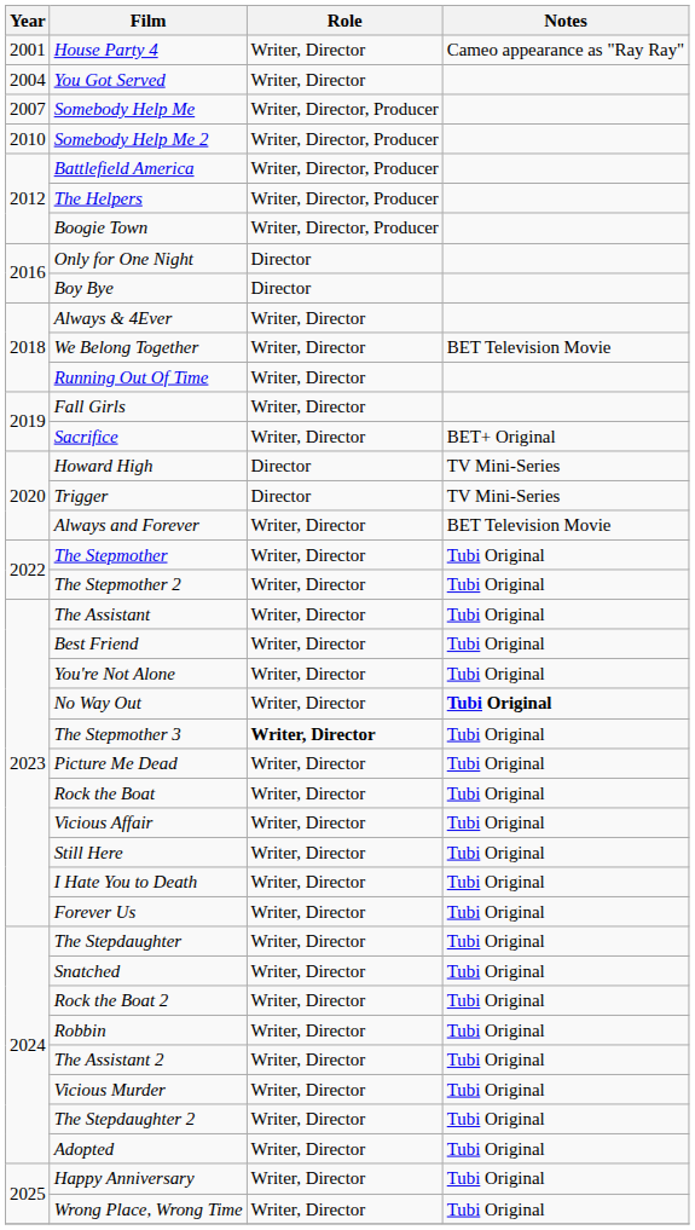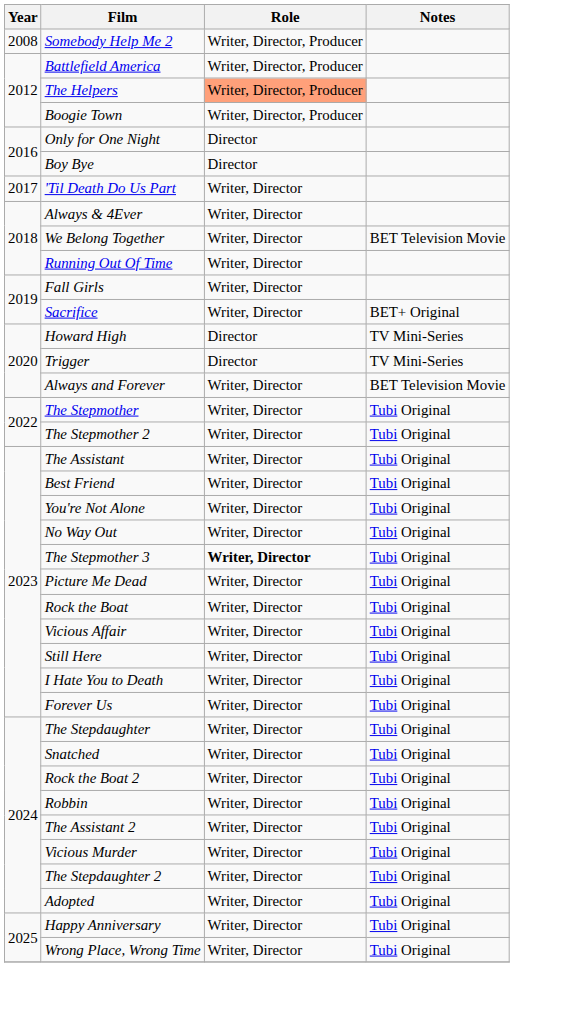 <table class="wikitable" style="font-size: 95%;">
 <tr>
 <th>Year</th>
 <th>Film</th>
 <th>Role</th>
 <th>Notes</th>
 </tr>
 <tr>
-<td>2001</td>
-<td><em><a href='#'>House Party 4</a></em></td>
-<td>Writer, Director</td>
-<td>Cameo appearance as "Ray Ray"</td>
-</tr>
-<tr>
-<td>2004</td>
-<td><em><a href='#'>You Got Served</a></em></td>
-<td>Writer, Director</td>
-<td></td>
-</tr>
-<tr>
-<td>2007</td>
-<td><em><a href='#'>Somebody Help Me</a></em></td>
-<td>Writer, Director, Producer</td>
-<td></td>
-</tr>
-<tr>
-<td>2010</td>
+<td>2008</td>
 <td><em><a href='#'>Somebody Help Me 2</a></em></td>
 <td>Writer, Director, Producer</td>
 <td></td>
 </tr>
 <tr>
 <td rowspan=3>2012</td>
 <td><em><a href='#'>Battlefield America</a></em></td>
 <td>Writer, Director, Producer</td>
 <td></td>
 </tr>
 <tr>
 <td><em><a href='#'>The Helpers</a></em></td>
-<td>Writer, Director, Producer</td>
+<td style="background: lightsalmon;">Writer, Director, Producer</td>
 <td></td>
 </tr>
 <tr>
 <td><em>Boogie Town</em></td>
 <td>Writer, Director, Producer</td>
 <td></td>
 </tr>
 <tr>
 <td rowspan=2>2016</td>
 <td><em>Only for One Night</em></td>
 <td>Director</td>
 <td></td>
 </tr>
 <tr>
 <td><em>Boy Bye</em></td>
 <td>Director</td>
+<td></td>
+</tr>
+<tr>
+<td>2017</td>
+<td><em><a href='#'>'Til Death Do Us Part</a></em></td>
+<td>Writer, Director</td>
 <td></td>
 </tr>
 <tr>
 <td rowspan=3>2018</td>
 <td><em>Always & 4Ever</em></td>
 <td>Writer, Director</td>
 <td></td>
 </tr>
 <tr>
 <td><em>We Belong Together</em></td>
 <td>Writer, Director</td>
 <td>BET Television Movie</td>
 </tr>
 <tr>
 <td><em><a href='#'>Running Out Of Time</a></em></td>
 <td>Writer, Director</td>
 <td></td>
 </tr>
 <tr>
 <td rowspan=2>2019</td>
 <td><em>Fall Girls</em></td>
 <td>Writer, Director</td>
 <td></td>
 </tr>
 <tr>
 <td><em><a href='#'>Sacrifice</a></em></td>
 <td>Writer, Director</td>
 <td>BET+ Original</td>
 </tr>
 <tr>
 <td rowspan=3>2020</td>
 <td><em>Howard High</em></td>
 <td>Director</td>
 <td>TV Mini-Series</td>
 </tr>
 <tr>
 <td><em>Trigger</em></td>
 <td>Director</td>
 <td>TV Mini-Series</td>
 </tr>
 <tr>
 <td><em>Always and Forever</em></td>
 <td>Writer, Director</td>
 <td>BET Television Movie</td>
 </tr>
 <tr>
 <td rowspan=2>2022</td>
 <td><em><a href='#'>The Stepmother</a></em></td>
 <td>Writer, Director</td>
 <td><a href='#'>Tubi</a> Original</td>
 </tr>
 <tr>
 <td><em>The Stepmother 2</em></td>
 <td>Writer, Director</td>
 <td><a href='#'>Tubi</a> Original</td>
 </tr>
 <tr>
 <td rowspan=11>2023</td>
 <td><em>The Assistant</em></td>
 <td>Writer, Director</td>
 <td><a href='#'>Tubi</a> Original</td>
 </tr>
 <tr>
 <td><em>Best Friend</em></td>
 <td>Writer, Director</td>
 <td><a href='#'>Tubi</a> Original</td>
 </tr>
 <tr>
 <td><em>You're Not Alone</em></td>
 <td>Writer, Director</td>
 <td><a href='#'>Tubi</a> Original</td>
 </tr>
 <tr>
 <td><em>No Way Out</em></td>
 <td>Writer, Director</td>
-<td><strong><a href='#'>Tubi</a> Original</strong></td>
+<td><a href='#'>Tubi</a> Original</td>
 </tr>
 <tr>
 <td><em>The Stepmother 3</em></td>
 <td><strong>Writer, Director</strong></td>
 <td><a href='#'>Tubi</a> Original</td>
 </tr>
 <tr>
 <td><em>Picture Me Dead</em></td>
 <td>Writer, Director</td>
 <td><a href='#'>Tubi</a> Original</td>
 </tr>
 <tr>
 <td><em>Rock the Boat</em></td>
 <td>Writer, Director</td>
 <td><a href='#'>Tubi</a> Original</td>
 </tr>
 <tr>
 <td><em>Vicious Affair</em></td>
 <td>Writer, Director</td>
 <td><a href='#'>Tubi</a> Original</td>
 </tr>
 <tr>
 <td><em>Still Here</em></td>
 <td>Writer, Director</td>
 <td><a href='#'>Tubi</a> Original</td>
 </tr>
 <tr>
 <td><em>I Hate You to Death</em></td>
 <td>Writer, Director</td>
 <td><a href='#'>Tubi</a> Original</td>
 </tr>
 <tr>
 <td><em>Forever Us</em></td>
 <td>Writer, Director</td>
 <td><a href='#'>Tubi</a> Original</td>
 </tr>
 <tr>
 <td rowspan=8>2024</td>
 <td><em>The Stepdaughter</em></td>
 <td>Writer, Director</td>
 <td><a href='#'>Tubi</a> Original</td>
 </tr>
 <tr>
 <td><em>Snatched</em></td>
 <td>Writer, Director</td>
 <td><a href='#'>Tubi</a> Original</td>
 </tr>
 <tr>
 <td><em>Rock the Boat 2</em></td>
 <td>Writer, Director</td>
 <td><a href='#'>Tubi</a> Original</td>
 </tr>
 <tr>
 <td><em>Robbin</em></td>
 <td>Writer, Director</td>
 <td><a href='#'>Tubi</a> Original</td>
 </tr>
 <tr>
 <td><em>The Assistant 2</em></td>
 <td>Writer, Director</td>
 <td><a href='#'>Tubi</a> Original</td>
 </tr>
 <tr>
 <td><em>Vicious Murder</em></td>
 <td>Writer, Director</td>
 <td><a href='#'>Tubi</a> Original</td>
 </tr>
 <tr>
 <td><em>The Stepdaughter 2</em></td>
 <td>Writer, Director</td>
 <td><a href='#'>Tubi</a> Original</td>
 </tr>
 <tr>
 <td><em>Adopted</em></td>
 <td>Writer, Director</td>
 <td><a href='#'>Tubi</a> Original</td>
 </tr>
 <tr>
 <td rowspan=2>2025</td>
 <td><em>Happy Anniversary</em></td>
 <td>Writer, Director</td>
 <td><a href='#'>Tubi</a> Original</td>
 </tr>
 <tr>
 <td><em>Wrong Place, Wrong Time</em></td>
 <td>Writer, Director</td>
 <td><a href='#'>Tubi</a> Original</td>
 </tr>
 <tr>
 </tr>
 </table>
